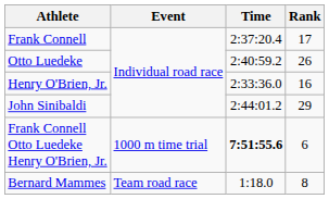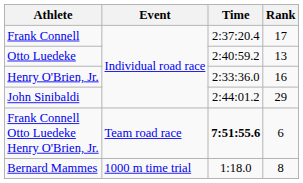 <table class="wikitable" style="font-size:90%;">
 <tr>
 <th>Athlete</th>
 <th>Event</th>
 <th>Time</th>
 <th>Rank</th>
 </tr>
 <tr align=center>
 <td align=left><a href='#'>Frank Connell</a></td>
 <td align=left rowspan=4><a href='#'>Individual road race</a></td>
 <td>2:37:20.4</td>
 <td>17</td>
 </tr>
 <tr align=center>
 <td align=left><a href='#'>Otto Luedeke</a></td>
 <td>2:40:59.2</td>
-<td>26</td>
+<td>13</td>
 </tr>
 <tr align=center>
 <td align=left><a href='#'>Henry O'Brien, Jr.</a></td>
 <td>2:33:36.0</td>
 <td>16</td>
 </tr>
 <tr align=center>
 <td align=left><a href='#'>John Sinibaldi</a></td>
 <td>2:44:01.2</td>
 <td>29</td>
 </tr>
 <tr align=center>
 <td align=left><a href='#'>Frank Connell</a><br><a href='#'>Otto Luedeke</a><br><a href='#'>Henry O'Brien, Jr.</a></td>
-<td align=left><a href='#'>1000 m time trial</a></td>
+<td align=left><a href='#'>Team road race</a></td>
 <td><strong>7:51:55.6</strong></td>
 <td>6</td>
 </tr>
 <tr align=center>
 <td align=left><a href='#'>Bernard Mammes</a></td>
-<td align=left><a href='#'>Team road race</a></td>
+<td align=left><a href='#'>1000 m time trial</a></td>
 <td>1:18.0</td>
 <td>8</td>
 </tr>
 </table>
